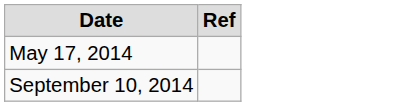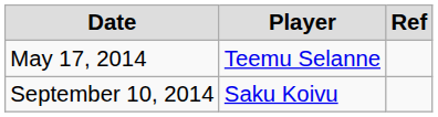 <table class="wikitable">
 <tr style="text-align:center; background:#ddd;">
 <td><strong>Date</strong></td>
+<td><strong>Player</strong></td>
 <td><strong>Ref</strong></td>
 </tr>
 <tr>
 <td>May 17, 2014</td>
+<td><a href='#'>Teemu Selanne</a></td>
 <td></td>
 </tr>
 <tr>
 <td>September 10, 2014</td>
+<td><a href='#'>Saku Koivu</a></td>
 <td></td>
 </tr>
 </table>
